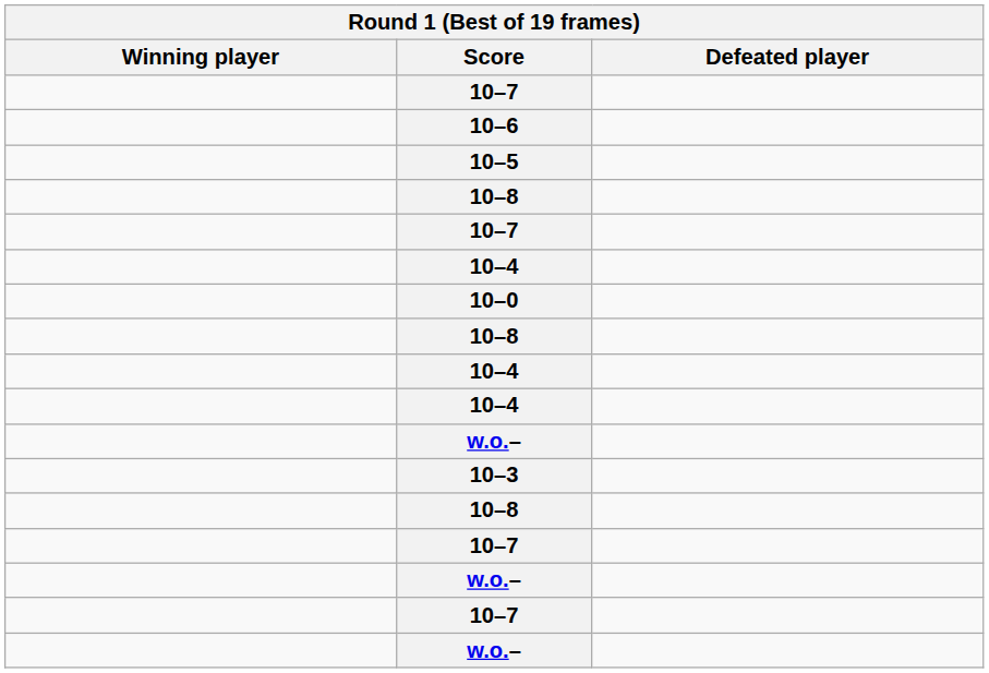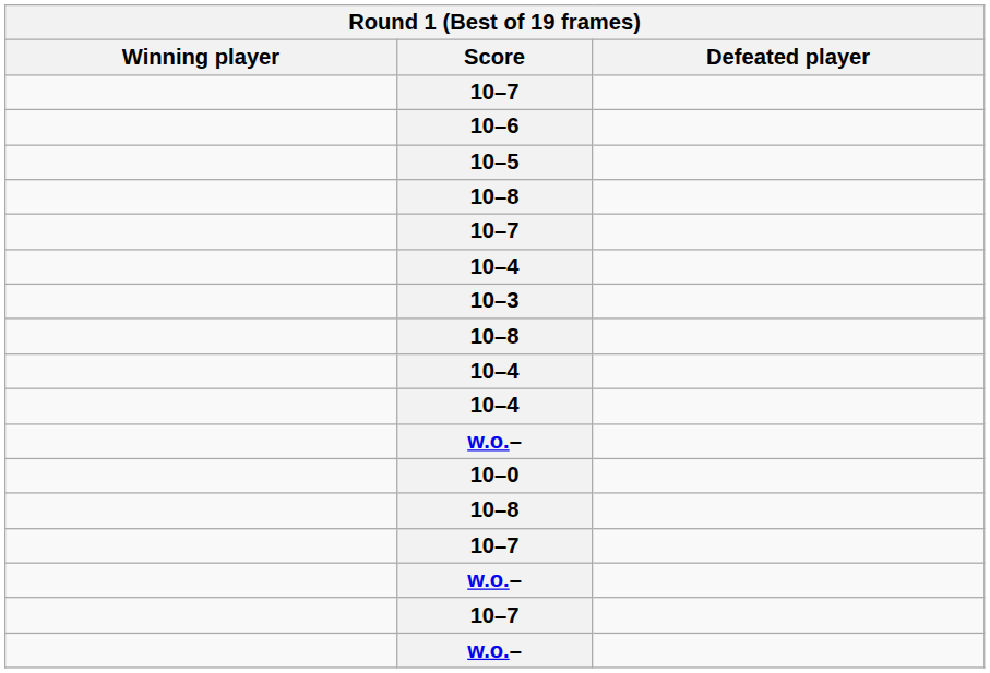 <table class="wikitable" style="width:45%">
 <tr>
 <th scope="col" colspan=3 style="text-align:center"><strong>Round 1</strong> (Best of 19 frames)</th>
 </tr>
 <tr>
 <th scope="col">Winning player</th>
 <th scope="col">Score</th>
 <th scope="col">Defeated player</th>
 </tr>
 <tr>
 <td style="width:40%"><strong></strong></td>
 <th scope="row" style="text-align: center; width:20%"><strong>10</strong>–7</th>
 <td style="width:40"></td>
 </tr>
 <tr>
 <td><strong></strong></td>
 <th scope="row" style="text-align: center"><strong>10</strong>–6</th>
 <td></td>
 </tr>
 <tr>
 <td><strong></strong></td>
 <th scope="row" style="text-align: center"><strong>10</strong>–5</th>
 <td></td>
 </tr>
 <tr>
 <td><strong></strong></td>
 <th scope="row" style="text-align: center"><strong>10</strong>–8</th>
 <td></td>
 </tr>
 <tr>
 <td><strong></strong></td>
 <th scope="row" style="text-align: center"><strong>10</strong>–7</th>
 <td></td>
 </tr>
 <tr>
 <td><strong></strong></td>
 <th scope="row" style="text-align: center"><strong>10</strong>–4</th>
 <td></td>
 </tr>
 <tr>
 <td><strong></strong></td>
-<th scope="row" style="text-align: center"><strong>10</strong>–0</th>
+<th scope="row" style="text-align: center"><strong>10</strong>–3</th>
 <td></td>
 </tr>
 <tr>
 <td><strong></strong></td>
 <th scope="row" style="text-align: center"><strong>10</strong>–8</th>
 <td></td>
 </tr>
 <tr>
 <td><strong></strong></td>
 <th scope="row" style="text-align: center"><strong>10</strong>–4</th>
 <td></td>
 </tr>
 <tr>
 <td><strong></strong></td>
 <th scope="row" style="text-align: center"><strong>10</strong>–4</th>
 <td></td>
 </tr>
 <tr>
 <td><strong> </strong></td>
 <th scope="row" style="text-align: center"><a href='#'>w.o.</a>–</th>
 <td></td>
 </tr>
 <tr>
 <td><strong></strong></td>
-<th scope="row" style="text-align: center"><strong>10</strong>–3</th>
+<th scope="row" style="text-align: center"><strong>10</strong>–0</th>
 <td></td>
 </tr>
 <tr>
 <td><strong></strong></td>
 <th scope="row" style="text-align: center"><strong>10</strong>–8</th>
 <td></td>
 </tr>
 <tr>
 <td><strong></strong></td>
 <th scope="row" style="text-align: center"><strong>10</strong>–7</th>
 <td></td>
 </tr>
 <tr>
 <td><strong></strong></td>
 <th scope="row" style="text-align: center"><a href='#'>w.o.</a>–</th>
 <td></td>
 </tr>
 <tr>
 <td><strong></strong></td>
 <th scope="row" style="text-align: center"><strong>10</strong>–7</th>
 <td></td>
 </tr>
 <tr>
 <td><strong></strong></td>
 <th scope="row" style="text-align: center"><a href='#'>w.o.</a>–</th>
 <td></td>
 </tr>
 </table>
